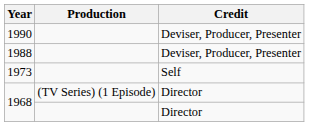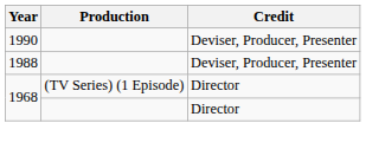 <table class="wikitable">
 <tr>
 <th>Year</th>
 <th>Production</th>
 <th>Credit</th>
 </tr>
 <tr>
 <td>1990</td>
 <td></td>
 <td>Deviser, Producer, Presenter</td>
 </tr>
 <tr>
 <td>1988</td>
 <td></td>
 <td>Deviser, Producer, Presenter</td>
 </tr>
 <tr>
-<td>1973</td>
-<td></td>
-<td>Self</td>
-</tr>
-<tr>
 <td rowspan="2">1968</td>
 <td> (TV Series) (1 Episode)</td>
 <td>Director</td>
 </tr>
 <tr>
 <td></td>
 <td>Director</td>
 </tr>
 </table>
